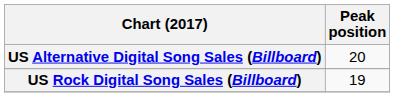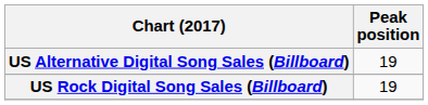 <table class="wikitable sortable plainrowheaders" style="text-align:center;">
 <tr>
 <th>Chart (2017)</th>
 <th>Peak<br>position</th>
 </tr>
 <tr>
 <th scope="row">US <a href='#'>Alternative Digital Song Sales</a> (<em><a href='#'>Billboard</a></em>)</th>
-<td>20</td>
+<td>19</td>
 </tr>
 <tr>
 </tr>
 <tr>
 <th scope="row">US <a href='#'>Rock Digital Song Sales</a> (<em><a href='#'>Billboard</a></em>)</th>
 <td>19</td>
 </tr>
 <tr>
 </tr>
 </table>
